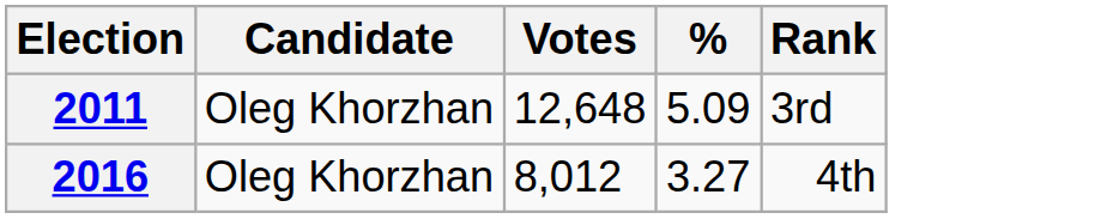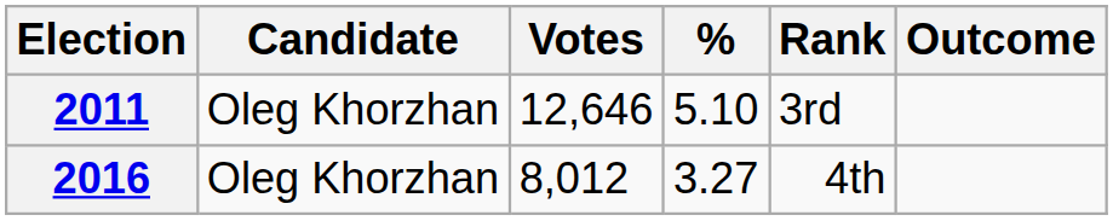 <table class="wikitable">
 <tr>
 <th>Election</th>
 <th>Candidate</th>
 <th>Votes</th>
 <th>%</th>
 <th>Rank</th>
+<th>Outcome</th>
 </tr>
 <tr>
 <th><a href='#'>2011</a></th>
 <td>Oleg Khorzhan</td>
-<td>12,648</td>
-<td>5.09</td>
+<td>12,646</td>
+<td>5.10</td>
 <td> 3rd</td>
+<td></td>
 </tr>
 <tr>
 <th><a href='#'>2016</a></th>
 <td>Oleg Khorzhan</td>
 <td>8,012</td>
 <td>3.27</td>
 <td align="right">4th</td>
+<td></td>
 </tr>
 </table>
